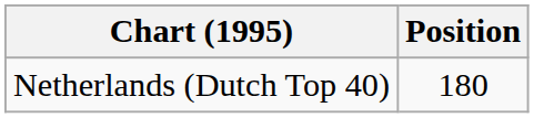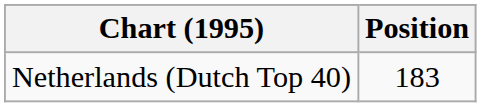 <table class="wikitable">
 <tr>
 <th>Chart (1995)</th>
 <th>Position</th>
 </tr>
 <tr>
 <td>Netherlands (Dutch Top 40)</td>
-<td align="center">180</td>
+<td align="center">183</td>
 </tr>
 </table>
